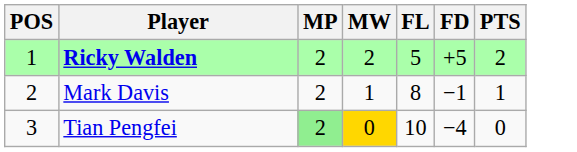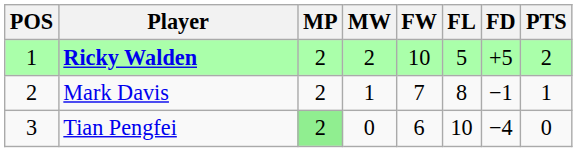 <table class="wikitable" style="text-align: center;">
 <tr>
 <th width=20>POS</th>
 <th width=165>Player</th>
 <th width=20>MP</th>
 <th width=20>MW</th>
+<th width=20>FW</th>
 <th width=20>FL</th>
 <th width=20>FD</th>
 <th width=20>PTS</th>
 </tr>
 <tr style="background:#aaffaa;">
 <td>1</td>
 <td style="text-align:left;"> <strong><a href='#'>Ricky Walden</a></strong></td>
 <td>2</td>
 <td>2</td>
+<td>10</td>
 <td>5</td>
 <td>+5</td>
 <td>2</td>
 </tr>
 <tr>
 <td>2</td>
 <td style="text-align:left;"> <a href='#'>Mark Davis</a></td>
 <td>2</td>
 <td>1</td>
+<td>7</td>
 <td>8</td>
 <td>−1</td>
 <td>1</td>
 </tr>
 <tr>
 <td>3</td>
 <td style="text-align:left;"> <a href='#'>Tian Pengfei</a></td>
 <td style="background: lightgreen;">2</td>
-<td style="background: gold;">0</td>
+<td>0</td>
+<td>6</td>
 <td>10</td>
 <td>−4</td>
 <td>0</td>
 </tr>
 </table>
